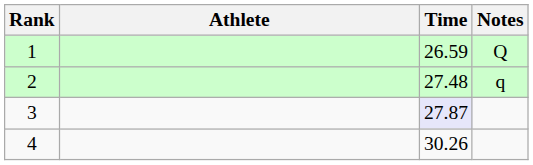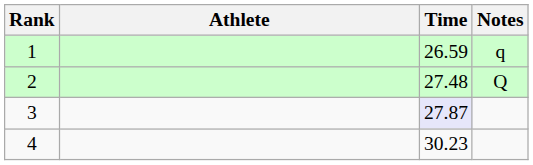 <table class="wikitable" style="text-align:center">
 <tr>
 <th>Rank</th>
 <th Style="width:18em">Athlete</th>
 <th>Time</th>
 <th>Notes</th>
 </tr>
 <tr style="background:#cfc">
 <td>1</td>
 <td style="text-align:left"></td>
 <td>26.59</td>
-<td>Q</td>
+<td>q</td>
 </tr>
 <tr style="background:#cfc">
 <td>2</td>
 <td style="text-align:left"></td>
 <td>27.48</td>
-<td>q</td>
+<td>Q</td>
 </tr>
 <tr>
 <td>3</td>
 <td style="text-align:left"></td>
 <td style="background: lavender;">27.87</td>
 <td></td>
 </tr>
 <tr>
 <td>4</td>
 <td style="text-align:left"></td>
-<td>30.26</td>
+<td>30.23</td>
 <td></td>
 </tr>
 </table>
